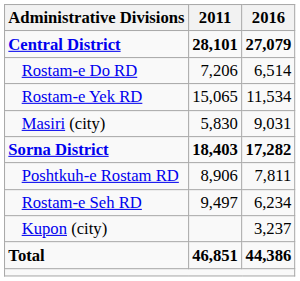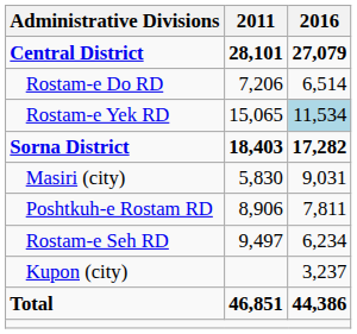 <table class="wikitable">
 <tr>
 <th>Administrative Divisions</th>
 <th>2011</th>
 <th>2016</th>
 </tr>
 <tr>
 <td><strong><a href='#'>Central District</a></strong></td>
 <td style="text-align: right;"><strong>28,101</strong></td>
 <td style="text-align: right;"><strong>27,079</strong></td>
 </tr>
 <tr>
 <td style="padding-left: 1em;"><a href='#'>Rostam-e Do RD</a></td>
 <td style="text-align: right;">7,206</td>
 <td style="text-align: right;">6,514</td>
 </tr>
 <tr>
 <td style="padding-left: 1em;"><a href='#'>Rostam-e Yek RD</a></td>
 <td style="text-align: right;">15,065</td>
-<td style="text-align: right;">11,534</td>
+<td style="background: lightblue; text-align: right;">11,534</td>
+</tr>
+<tr>
+<td><strong><a href='#'>Sorna District</a></strong></td>
+<td style="text-align: right;"><strong>18,403</strong></td>
+<td style="text-align: right;"><strong>17,282</strong></td>
 </tr>
 <tr>
 <td style="padding-left: 1em;"><a href='#'>Masiri</a> (city)</td>
 <td style="text-align: right;">5,830</td>
 <td style="text-align: right;">9,031</td>
-</tr>
-<tr>
-<td><strong><a href='#'>Sorna District</a></strong></td>
-<td style="text-align: right;"><strong>18,403</strong></td>
-<td style="text-align: right;"><strong>17,282</strong></td>
 </tr>
 <tr>
 <td style="padding-left: 1em;"><a href='#'>Poshtkuh-e Rostam RD</a></td>
 <td style="text-align: right;">8,906</td>
 <td style="text-align: right;">7,811</td>
 </tr>
 <tr>
 <td style="padding-left: 1em;"><a href='#'>Rostam-e Seh RD</a></td>
 <td style="text-align: right;">9,497</td>
 <td style="text-align: right;">6,234</td>
 </tr>
 <tr>
 <td style="padding-left: 1em;"><a href='#'>Kupon</a> (city)</td>
 <td style="text-align: right;"></td>
 <td style="text-align: right;">3,237</td>
 </tr>
 <tr>
 <td><strong>Total</strong></td>
 <td style="text-align: right;"><strong>46,851</strong></td>
 <td style="text-align: right;"><strong>44,386</strong></td>
 </tr>
 <tr>
 <td colspan=3></td>
 </tr>
 </table>
